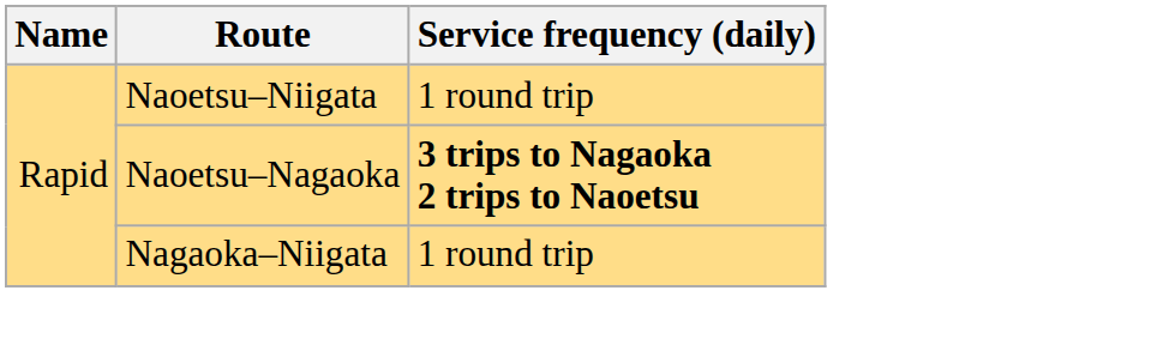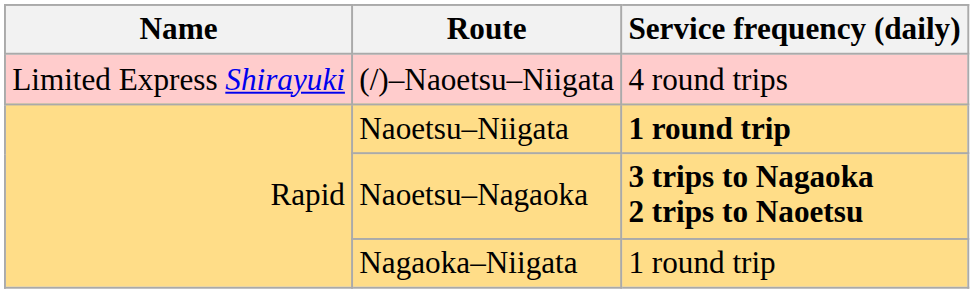 <table class="wikitable">
 <tr>
 <th>Name</th>
 <th>Route</th>
 <th>Service frequency (daily)</th>
 </tr>
+<tr style="background:#fcc;">
+<td style="text-align:right;">Limited Express <em><a href='#'>Shirayuki</a></em></td>
+<td>(/)–Naoetsu–Niigata</td>
+<td>4 round trips</td>
+</tr>
 <tr style="background:#fd8;">
 <td rowspan="3" style="text-align:right;">Rapid</td>
 <td>Naoetsu–Niigata</td>
-<td>1 round trip</td>
+<td><strong>1 round trip</strong></td>
 </tr>
 <tr style="background:#fd8;">
 <td>Naoetsu–Nagaoka</td>
 <td><strong>3 trips to Nagaoka<br>2 trips to Naoetsu</strong></td>
 </tr>
 <tr style="background:#fd8;">
 <td>Nagaoka–Niigata</td>
 <td>1 round trip</td>
 </tr>
 </table>
